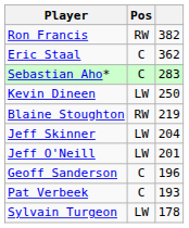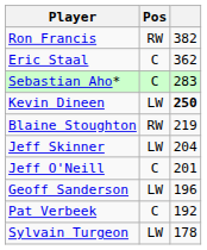 <table class="wikitable" style="text-align:center; float:left; margin-right:1em;">
 <tr>
 <th>Player</th>
 <th>Pos</th>
 <th></th>
 </tr>
 <tr>
 <td style="text-align:left;"><a href='#'>Ron Francis</a></td>
 <td>RW</td>
 <td>382</td>
 </tr>
 <tr>
 <td style="text-align:left;"><a href='#'>Eric Staal</a></td>
 <td>C</td>
 <td>362</td>
 </tr>
 <tr style="background:#cfc;">
 <td style="text-align:left;"><a href='#'>Sebastian Aho</a>*</td>
 <td>C</td>
 <td>283</td>
 </tr>
 <tr>
 <td style="text-align:left;"><a href='#'>Kevin Dineen</a></td>
 <td>LW</td>
-<td>250</td>
+<td><strong>250</strong></td>
 </tr>
 <tr>
 <td style="text-align:left;"><a href='#'>Blaine Stoughton</a></td>
 <td>RW</td>
 <td>219</td>
 </tr>
 <tr>
 <td style="text-align:left;"><a href='#'>Jeff Skinner</a></td>
 <td>LW</td>
 <td>204</td>
 </tr>
 <tr>
 <td style="text-align:left;"><a href='#'>Jeff O'Neill</a></td>
-<td>LW</td>
+<td>C</td>
 <td>201</td>
 </tr>
 <tr>
 <td style="text-align:left;"><a href='#'>Geoff Sanderson</a></td>
-<td>C</td>
+<td>LW</td>
 <td>196</td>
 </tr>
 <tr>
 <td style="text-align:left;"><a href='#'>Pat Verbeek</a></td>
 <td>C</td>
-<td>193</td>
+<td>192</td>
 </tr>
 <tr>
 <td style="text-align:left;"><a href='#'>Sylvain Turgeon</a></td>
 <td>LW</td>
 <td>178</td>
 </tr>
 </table>
